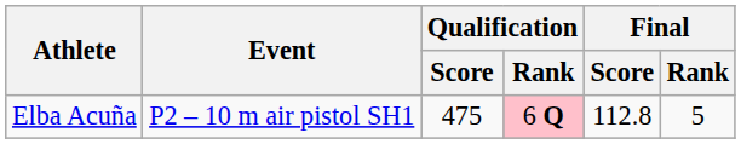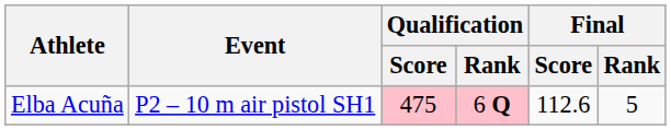 <table class=wikitable style="font-size:90%">
 <tr>
 <th rowspan="2">Athlete</th>
 <th rowspan="2">Event</th>
 <th colspan="2">Qualification</th>
 <th colspan="2">Final</th>
 </tr>
 <tr>
 <th>Score</th>
 <th>Rank</th>
 <th>Score</th>
 <th>Rank</th>
 </tr>
 <tr align=center>
 <td align=left><a href='#'>Elba Acuña</a></td>
 <td align=left><a href='#'>P2 – 10 m air pistol SH1</a></td>
-<td>475</td>
+<td style="background: pink;">475</td>
 <td style="background: pink;">6 <strong>Q</strong></td>
-<td>112.8</td>
+<td>112.6</td>
 <td>5</td>
 </tr>
 </table>
